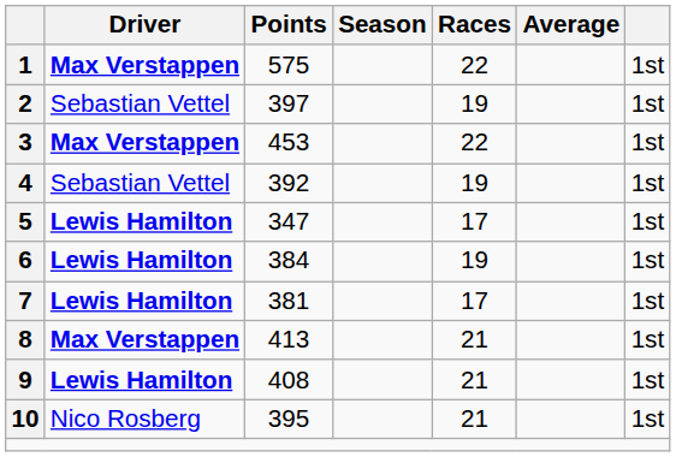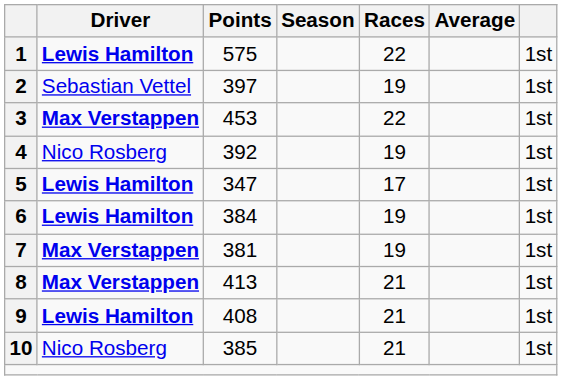 <table class="wikitable" style="text-align:center">
 <tr>
 <th></th>
 <th>Driver</th>
 <th>Points</th>
 <th>Season</th>
 <th>Races</th>
 <th>Average</th>
 <th></th>
 </tr>
 <tr>
 <th>1</th>
-<td align=left> <strong><a href='#'>Max Verstappen</a></strong></td>
+<td align=left> <strong><a href='#'>Lewis Hamilton</a></strong></td>
 <td>575</td>
 <td></td>
 <td>22</td>
 <td></td>
 <td>1st</td>
 </tr>
 <tr>
 <th>2</th>
 <td align=left> <a href='#'>Sebastian Vettel</a></td>
 <td>397</td>
 <td></td>
 <td>19</td>
 <td></td>
 <td>1st</td>
 </tr>
 <tr>
 <th>3</th>
 <td align=left> <strong><a href='#'>Max Verstappen</a></strong></td>
 <td>453</td>
 <td></td>
 <td>22</td>
 <td></td>
 <td>1st</td>
 </tr>
 <tr>
 <th>4</th>
-<td align=left> <a href='#'>Sebastian Vettel</a></td>
+<td align=left> <a href='#'>Nico Rosberg</a></td>
 <td>392</td>
 <td></td>
 <td>19</td>
 <td></td>
 <td>1st</td>
 </tr>
 <tr>
 <th>5</th>
 <td align=left> <strong><a href='#'>Lewis Hamilton</a></strong></td>
 <td>347</td>
 <td></td>
 <td>17</td>
 <td></td>
 <td>1st</td>
 </tr>
 <tr>
 <th>6</th>
 <td align=left> <strong><a href='#'>Lewis Hamilton</a></strong></td>
 <td>384</td>
 <td></td>
 <td>19</td>
 <td></td>
 <td>1st</td>
 </tr>
 <tr>
 <th>7</th>
-<td align=left> <strong><a href='#'>Lewis Hamilton</a></strong></td>
+<td align=left> <strong><a href='#'>Max Verstappen</a></strong></td>
 <td>381</td>
 <td></td>
-<td>17</td>
+<td>19</td>
 <td></td>
 <td>1st</td>
 </tr>
 <tr>
 <th>8</th>
 <td align=left> <strong><a href='#'>Max Verstappen</a></strong></td>
 <td>413</td>
 <td></td>
 <td>21</td>
 <td></td>
 <td>1st</td>
 </tr>
 <tr>
 <th>9</th>
 <td align=left> <strong><a href='#'>Lewis Hamilton</a></strong></td>
 <td>408</td>
 <td></td>
 <td>21</td>
 <td></td>
 <td>1st</td>
 </tr>
 <tr>
 <th>10</th>
 <td align=left> <a href='#'>Nico Rosberg</a></td>
-<td>395</td>
+<td>385</td>
 <td></td>
 <td>21</td>
 <td></td>
 <td>1st</td>
 </tr>
 <tr>
 <td colspan=7></td>
 </tr>
 </table>
